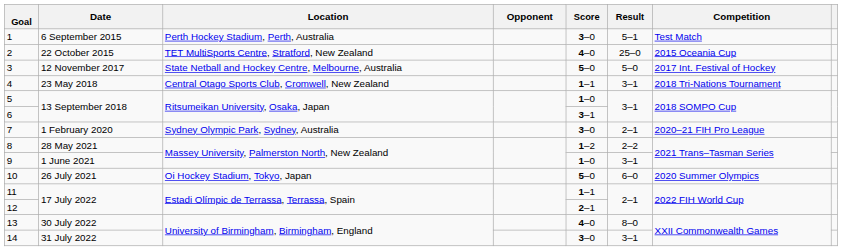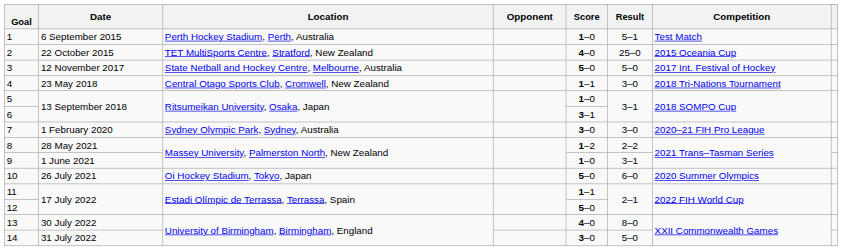 <table class="wikitable sortable" style="font-size:90%" width=97%>
 <tr>
 <th style="font-size:95%;" data-sort-type=number><br>Goal</th>
 <th align=center>Date</th>
 <th>Location</th>
 <th width=100>Opponent</th>
 <th data-sort-type="number" style="font-size:95%">Score</th>
 <th data-sort-type="number" style="font-size:95%">Result</th>
 <th>Competition</th>
 <th></th>
 </tr>
 <tr>
 <td>1</td>
 <td>6 September 2015</td>
 <td><a href='#'>Perth Hockey Stadium</a>, <a href='#'>Perth</a>, Australia</td>
 <td></td>
-<td align="center"><strong>3</strong>–0</td>
+<td align="center"><strong>1</strong>–0</td>
 <td align="center">5–1</td>
 <td><a href='#'>Test Match</a></td>
 <td></td>
 </tr>
 <tr>
 <td>2</td>
 <td>22 October 2015</td>
 <td><a href='#'>TET MultiSports Centre</a>, <a href='#'>Stratford</a>, New Zealand</td>
 <td></td>
 <td align="center"><strong>4</strong>–0</td>
 <td align="center">25–0</td>
 <td><a href='#'>2015 Oceania Cup</a></td>
 <td></td>
 </tr>
 <tr>
 <td>3</td>
 <td>12 November 2017</td>
 <td><a href='#'>State Netball and Hockey Centre</a>, <a href='#'>Melbourne</a>, Australia</td>
 <td></td>
 <td align="center"><strong>5</strong>–0</td>
 <td align="center">5–0</td>
 <td><a href='#'>2017 Int. Festival of Hockey</a></td>
 <td></td>
 </tr>
 <tr>
 <td>4</td>
 <td>23 May 2018</td>
 <td><a href='#'>Central Otago Sports Club</a>, <a href='#'>Cromwell</a>, New Zealand</td>
 <td></td>
 <td align="center"><strong>1</strong>–1</td>
-<td align="center">3–1</td>
+<td align="center">3–0</td>
 <td><a href='#'>2018 Tri-Nations Tournament</a></td>
 <td></td>
 </tr>
 <tr>
 <td>5</td>
 <td rowspan=2>13 September 2018</td>
 <td rowspan=2><a href='#'>Ritsumeikan University</a>, <a href='#'>Osaka</a>, Japan</td>
 <td rowspan=2></td>
 <td align="center"><strong>1</strong>–0</td>
 <td rowspan=2; align=center>3–1</td>
 <td rowspan=2><a href='#'>2018 SOMPO Cup</a></td>
 <td rowspan=2></td>
 </tr>
 <tr>
 <td>6</td>
 <td align="center"><strong>3</strong>–1</td>
 </tr>
 <tr>
 <td>7</td>
 <td>1 February 2020</td>
 <td><a href='#'>Sydney Olympic Park</a>, <a href='#'>Sydney</a>, Australia</td>
 <td></td>
 <td align="center"><strong>3</strong>–0</td>
-<td align="center">2–1</td>
+<td align="center">3–0</td>
 <td><a href='#'>2020–21 FIH Pro League</a></td>
 <td></td>
 </tr>
 <tr>
 <td>8</td>
 <td>28 May 2021</td>
 <td rowspan=2><a href='#'>Massey University</a>, <a href='#'>Palmerston North</a>, New Zealand</td>
 <td rowspan=2></td>
 <td align="center"><strong>1</strong>–2</td>
 <td align="center">2–2</td>
 <td rowspan=2><a href='#'>2021 Trans–Tasman Series</a></td>
 <td></td>
 </tr>
 <tr>
 <td>9</td>
 <td>1 June 2021</td>
 <td align="center"><strong>1</strong>–0</td>
 <td align="center">3–1</td>
 <td></td>
 </tr>
 <tr>
 <td>10</td>
 <td>26 July 2021</td>
 <td><a href='#'>Oi Hockey Stadium</a>, <a href='#'>Tokyo</a>, Japan</td>
 <td></td>
 <td align="center"><strong>5</strong>–0</td>
 <td align="center">6–0</td>
 <td><a href='#'>2020 Summer Olympics</a></td>
 <td></td>
 </tr>
 <tr>
 <td>11</td>
 <td rowspan=2>17 July 2022</td>
 <td rowspan=2><a href='#'>Estadi Olímpic de Terrassa</a>, <a href='#'>Terrassa</a>, Spain</td>
 <td rowspan=2></td>
 <td align="center"><strong>1</strong>–1</td>
 <td rowspan=2; align="center">2–1</td>
 <td rowspan=2><a href='#'>2022 FIH World Cup</a></td>
 <td rowspan=2></td>
 </tr>
 <tr>
 <td>12</td>
-<td align="center"><strong>2</strong>–1</td>
+<td align="center"><strong>5</strong>–0</td>
 </tr>
 <tr>
 <td>13</td>
 <td>30 July 2022</td>
 <td rowspan=2><a href='#'>University of Birmingham</a>, <a href='#'>Birmingham</a>, England</td>
 <td></td>
 <td align="center"><strong>4</strong>–0</td>
 <td align="center">8–0</td>
 <td rowspan=2><a href='#'>XXII Commonwealth Games</a></td>
 <td></td>
 </tr>
 <tr>
 <td>14</td>
 <td>31 July 2022</td>
 <td></td>
 <td align="center"><strong>3</strong>–0</td>
-<td align="center">3–1</td>
+<td align="center">5–0</td>
 <td></td>
 </tr>
 </table>
